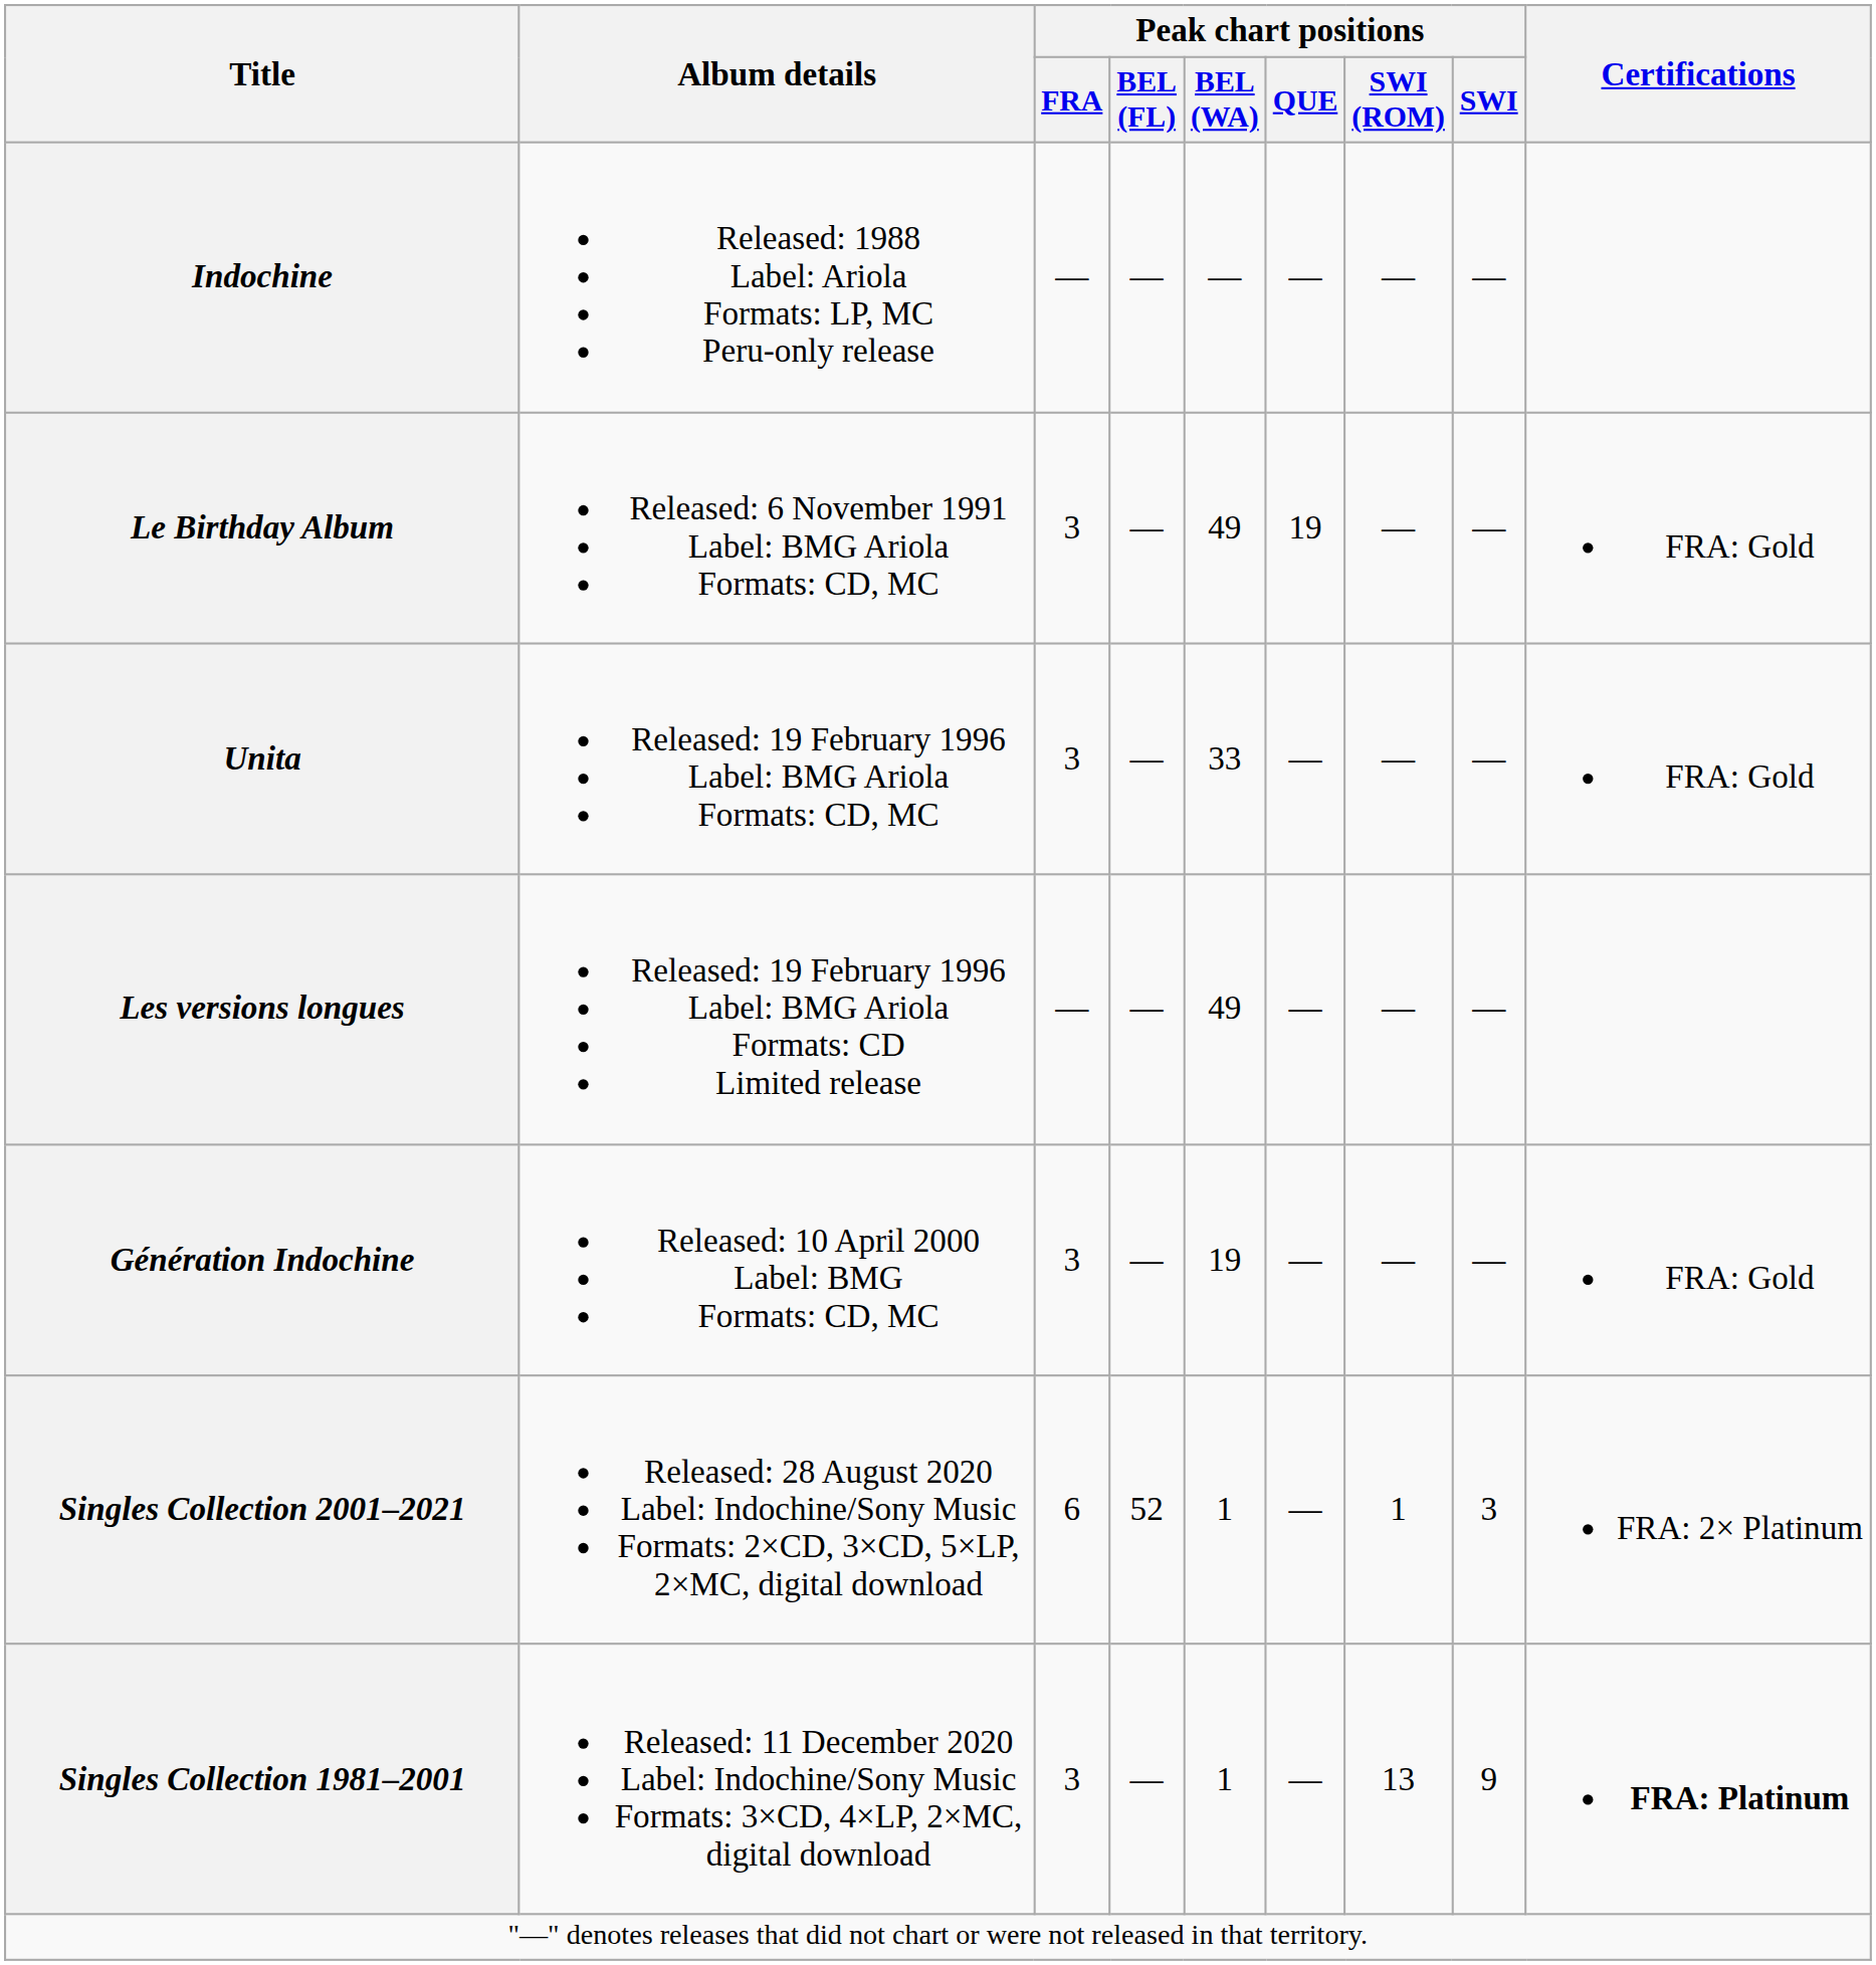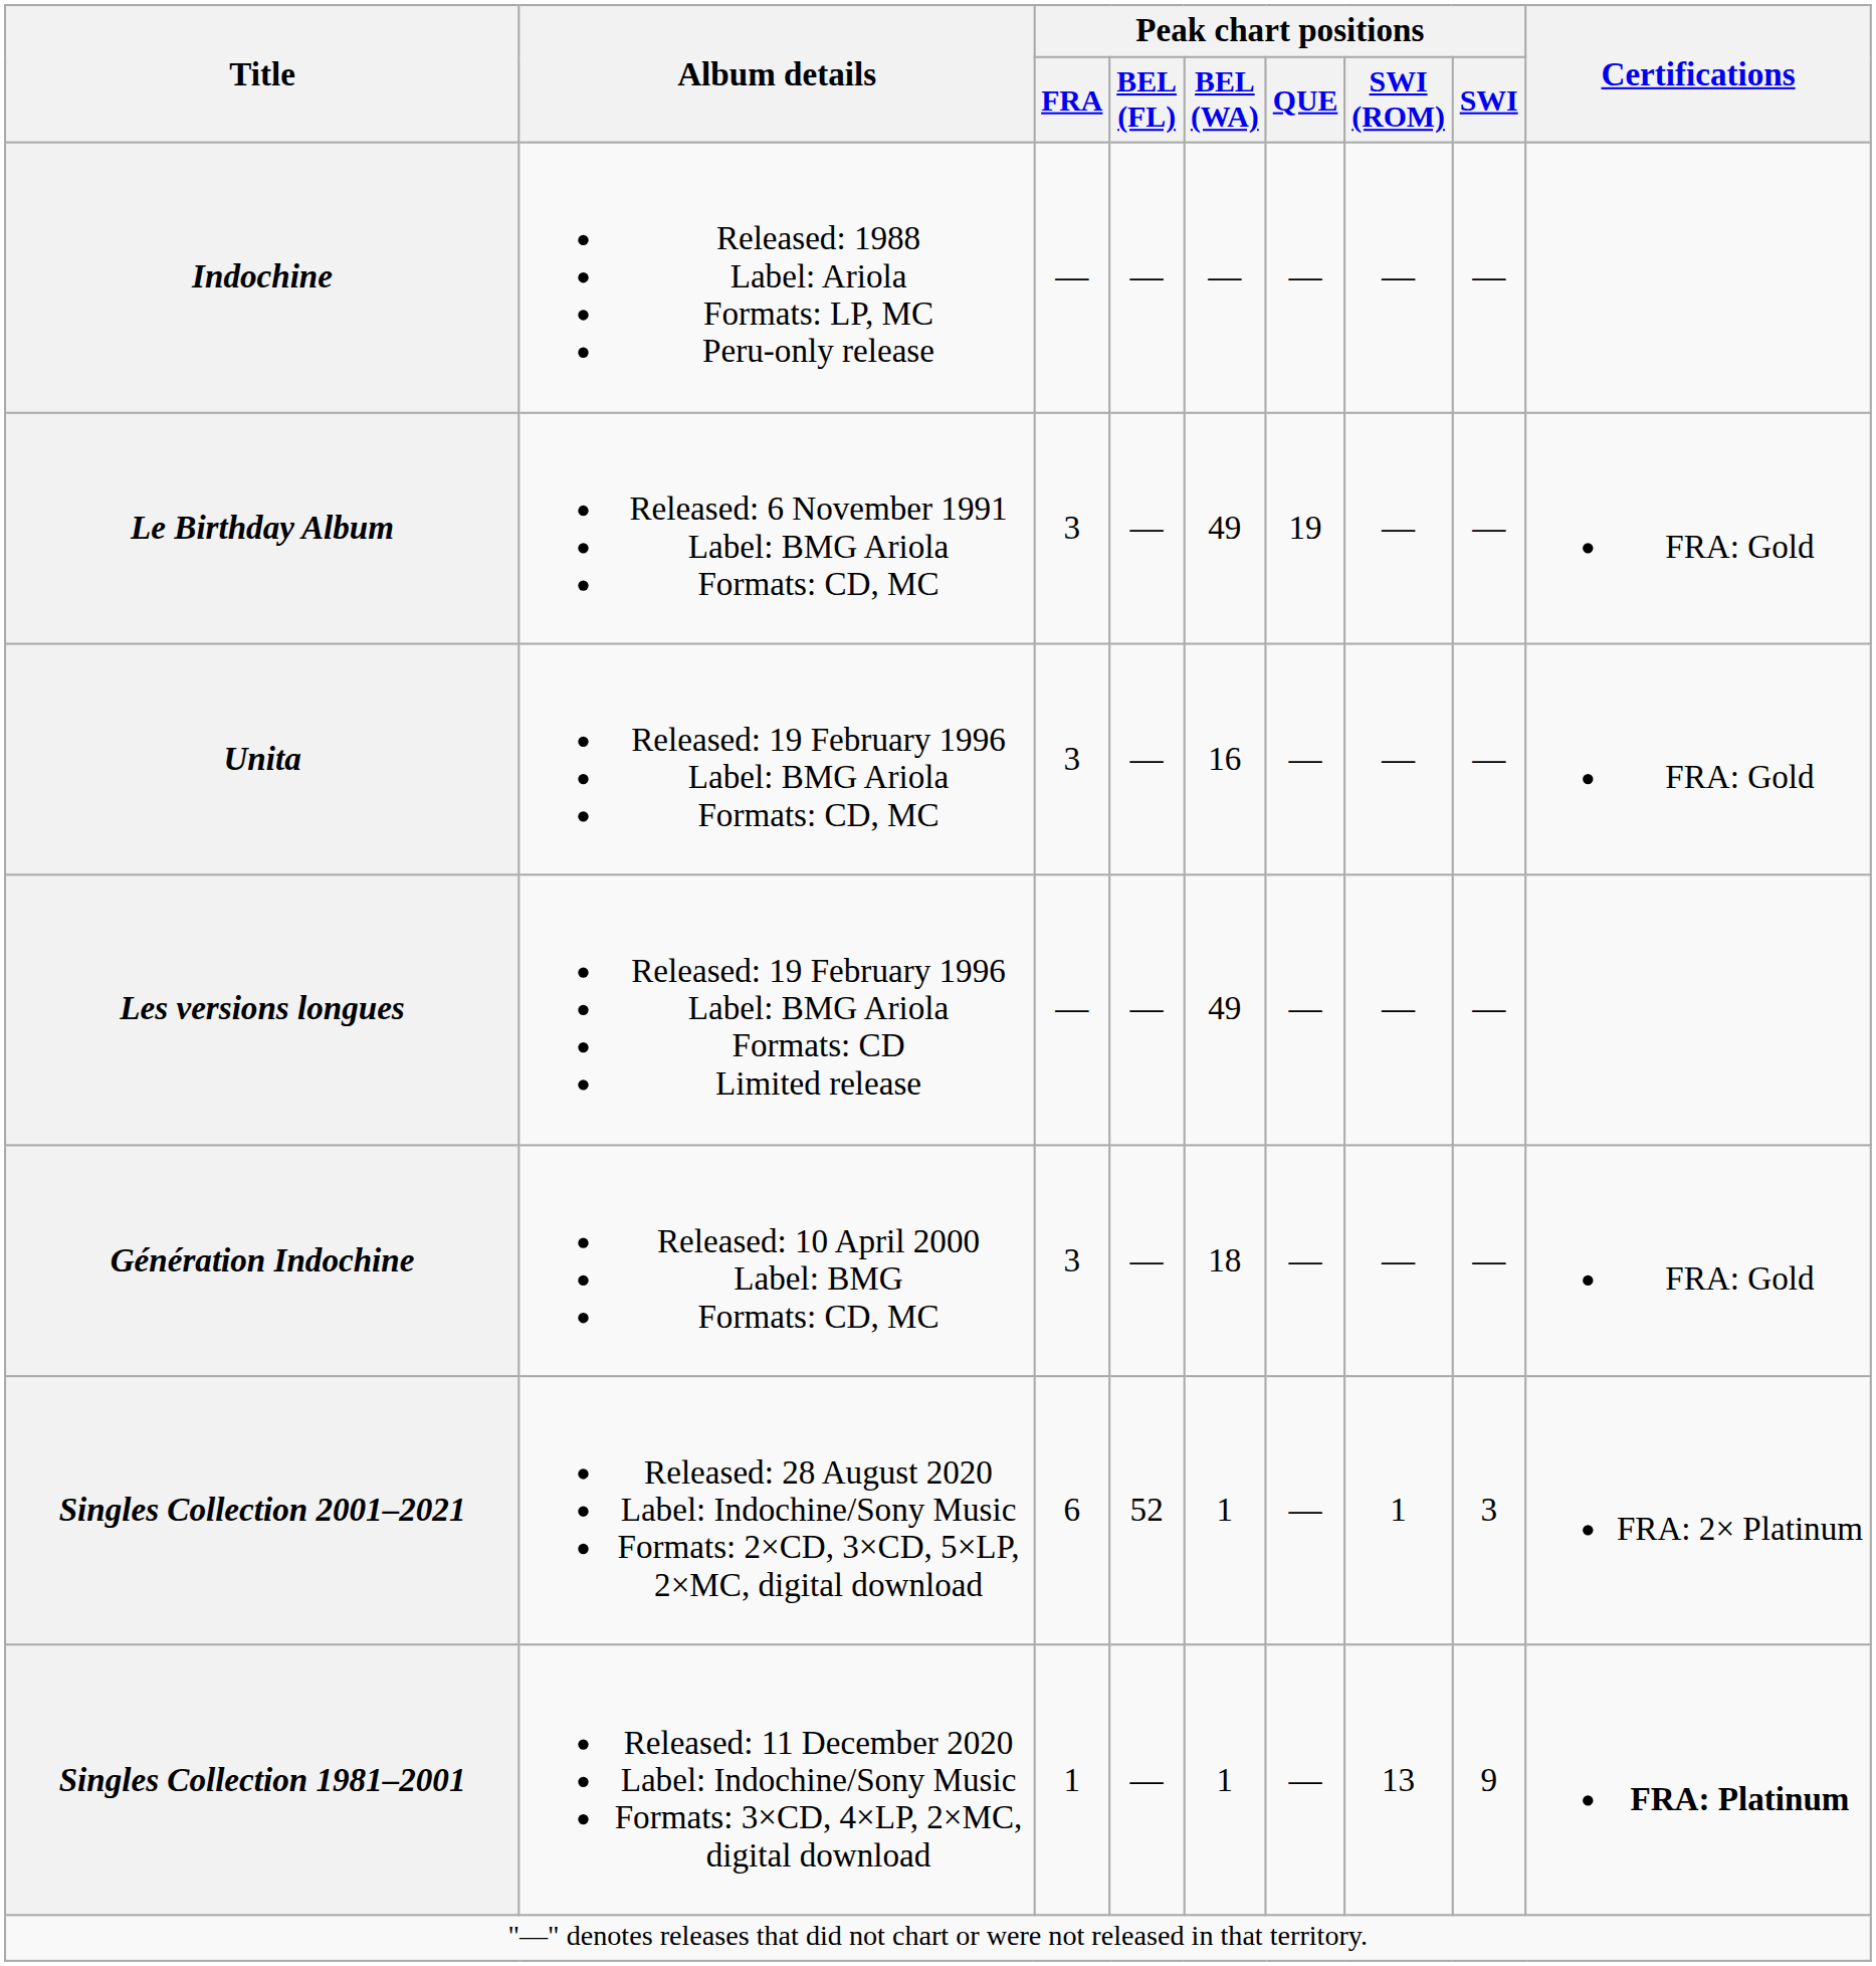 <table class="wikitable plainrowheaders" style="text-align:center;">
 <tr>
 <th rowspan="2" scope="col" style="width:15em;">Title</th>
 <th rowspan="2" scope="col" style="width:15em;">Album details</th>
 <th colspan="6">Peak chart positions</th>
 <th rowspan="2"><a href='#'>Certifications</a></th>
 </tr>
 <tr>
 <th scope="col" style="width:2em;font-size:90%;"><a href='#'>FRA</a><br></th>
 <th scope="col" style="width:2em;font-size:90%;"><a href='#'>BEL (FL)</a><br></th>
 <th scope="col" style="width:2em;font-size:90%;"><a href='#'>BEL (WA)</a><br></th>
 <th scope="col" style="width:2em;font-size:90%;"><a href='#'>QUE</a><br></th>
 <th scope="col" style="width:2em;font-size:90%;"><a href='#'>SWI<br>(ROM)</a><br></th>
 <th scope="col" style="width:2em;font-size:90%;"><a href='#'>SWI</a><br></th>
 </tr>
 <tr>
 <th scope="row"><em>Indochine</em></th>
 <td><br><ul><li>Released: 1988</li><li>Label: Ariola</li><li>Formats: LP, MC</li><li>Peru-only release</li></ul></td>
 <td>—</td>
 <td>—</td>
 <td>—</td>
 <td>—</td>
 <td>—</td>
 <td>—</td>
 <td></td>
 </tr>
 <tr>
 <th scope="row"><em>Le Birthday Album</em></th>
 <td><br><ul><li>Released: 6 November 1991</li><li>Label: BMG Ariola</li><li>Formats: CD, MC</li></ul></td>
 <td>3</td>
 <td>—</td>
 <td>49</td>
 <td>19</td>
 <td>—</td>
 <td>—</td>
 <td><br><ul><li>FRA: Gold</li></ul></td>
 </tr>
 <tr>
 <th scope="row"><em>Unita</em></th>
 <td><br><ul><li>Released: 19 February 1996</li><li>Label: BMG Ariola</li><li>Formats: CD, MC</li></ul></td>
 <td>3</td>
 <td>—</td>
-<td>33</td>
+<td>16</td>
 <td>—</td>
 <td>—</td>
 <td>—</td>
 <td><br><ul><li>FRA: Gold</li></ul></td>
 </tr>
 <tr>
 <th scope="row"><em>Les versions longues</em></th>
 <td><br><ul><li>Released: 19 February 1996</li><li>Label: BMG Ariola</li><li>Formats: CD</li><li>Limited release</li></ul></td>
 <td>—</td>
 <td>—</td>
 <td>49</td>
 <td>—</td>
 <td>—</td>
 <td>—</td>
 <td></td>
 </tr>
 <tr>
 <th scope="row"><em>Génération Indochine</em></th>
 <td><br><ul><li>Released: 10 April 2000</li><li>Label: BMG</li><li>Formats: CD, MC</li></ul></td>
 <td>3</td>
 <td>—</td>
-<td>19</td>
+<td>18</td>
 <td>—</td>
 <td>—</td>
 <td>—</td>
 <td><br><ul><li>FRA: Gold</li></ul></td>
 </tr>
 <tr>
 <th scope="row"><em>Singles Collection 2001–2021</em></th>
 <td><br><ul><li>Released: 28 August 2020</li><li>Label: Indochine/Sony Music</li><li>Formats: 2×CD, 3×CD, 5×LP, 2×MC, digital download</li></ul></td>
 <td>6</td>
 <td>52</td>
 <td>1</td>
 <td>—</td>
 <td>1</td>
 <td>3</td>
 <td><br><ul><li>FRA: 2× Platinum</li></ul></td>
 </tr>
 <tr>
 <th scope="row"><em>Singles Collection 1981–2001</em></th>
 <td><br><ul><li>Released: 11 December 2020</li><li>Label: Indochine/Sony Music</li><li>Formats: 3×CD, 4×LP, 2×MC, digital download</li></ul></td>
-<td>3</td>
+<td>1</td>
 <td>—</td>
 <td>1</td>
 <td>—</td>
 <td>13</td>
 <td>9</td>
 <td><strong><br><ul><li>FRA: Platinum</li></ul></strong></td>
 </tr>
 <tr>
 <td colspan="9" style="font-size:85%">"—" denotes releases that did not chart or were not released in that territory.</td>
 </tr>
 </table>
